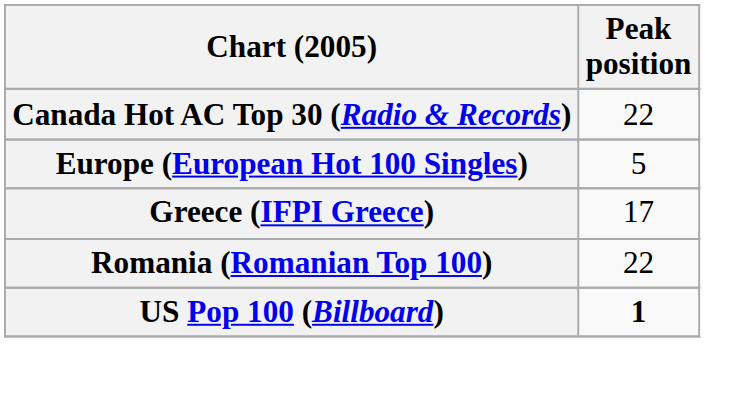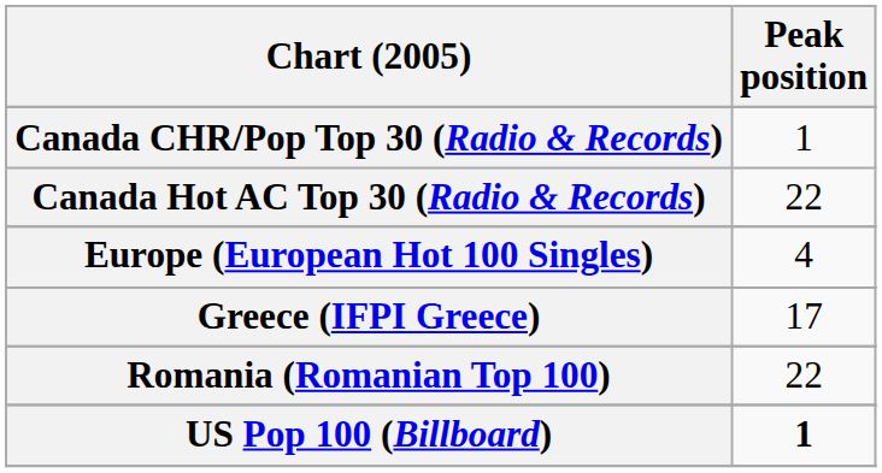 <table class="wikitable sortable plainrowheaders" style="text-align:center">
 <tr>
 <th scope="col">Chart (2005)</th>
 <th scope="col">Peak<br>position</th>
 </tr>
 <tr>
 </tr>
 <tr>
 </tr>
 <tr>
 </tr>
 <tr>
 </tr>
 <tr>
+<th scope="row">Canada CHR/Pop Top 30 (<em><a href='#'>Radio & Records</a></em>)</th>
+<td>1</td>
+</tr>
+<tr>
 <th scope="row">Canada Hot AC Top 30 (<em><a href='#'>Radio & Records</a></em>)</th>
 <td>22</td>
 </tr>
 <tr>
 </tr>
 <tr>
 </tr>
 <tr>
 </tr>
 <tr>
 <th scope="row">Europe (<a href='#'>European Hot 100 Singles</a>)</th>
-<td>5</td>
+<td>4</td>
 </tr>
 <tr>
 </tr>
 <tr>
 </tr>
 <tr>
 </tr>
 <tr>
 <th scope="row">Greece (<a href='#'>IFPI Greece</a>)</th>
 <td>17</td>
 </tr>
 <tr>
 </tr>
 <tr>
 </tr>
 <tr>
 </tr>
 <tr>
 </tr>
 <tr>
 </tr>
 <tr>
 </tr>
 <tr>
 </tr>
 <tr>
 </tr>
 <tr>
 <th scope="row">Romania (<a href='#'>Romanian Top 100</a>)</th>
 <td>22</td>
 </tr>
 <tr>
 </tr>
 <tr>
 </tr>
 <tr>
 </tr>
 <tr>
 </tr>
 <tr>
 </tr>
 <tr>
 </tr>
 <tr>
 </tr>
 <tr>
 </tr>
 <tr>
 </tr>
 <tr>
 </tr>
 <tr>
 </tr>
 <tr>
 <th scope="row">US <a href='#'>Pop 100</a> (<em><a href='#'>Billboard</a></em>)</th>
 <td><strong>1</strong></td>
 </tr>
 <tr>
 </tr>
 </table>
